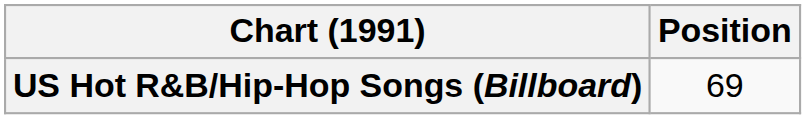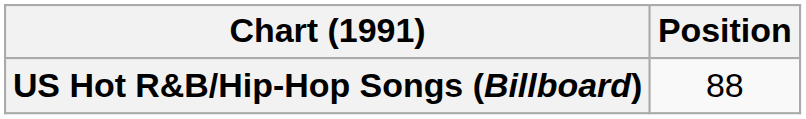 <table class="wikitable plainrowheaders" style="text-align:center">
 <tr>
 <th scope="col">Chart (1991)</th>
 <th scope="col">Position</th>
 </tr>
 <tr>
 <th scope="row">US Hot R&B/Hip-Hop Songs (<em>Billboard</em>)</th>
-<td>69</td>
+<td>88</td>
 </tr>
 </table>
